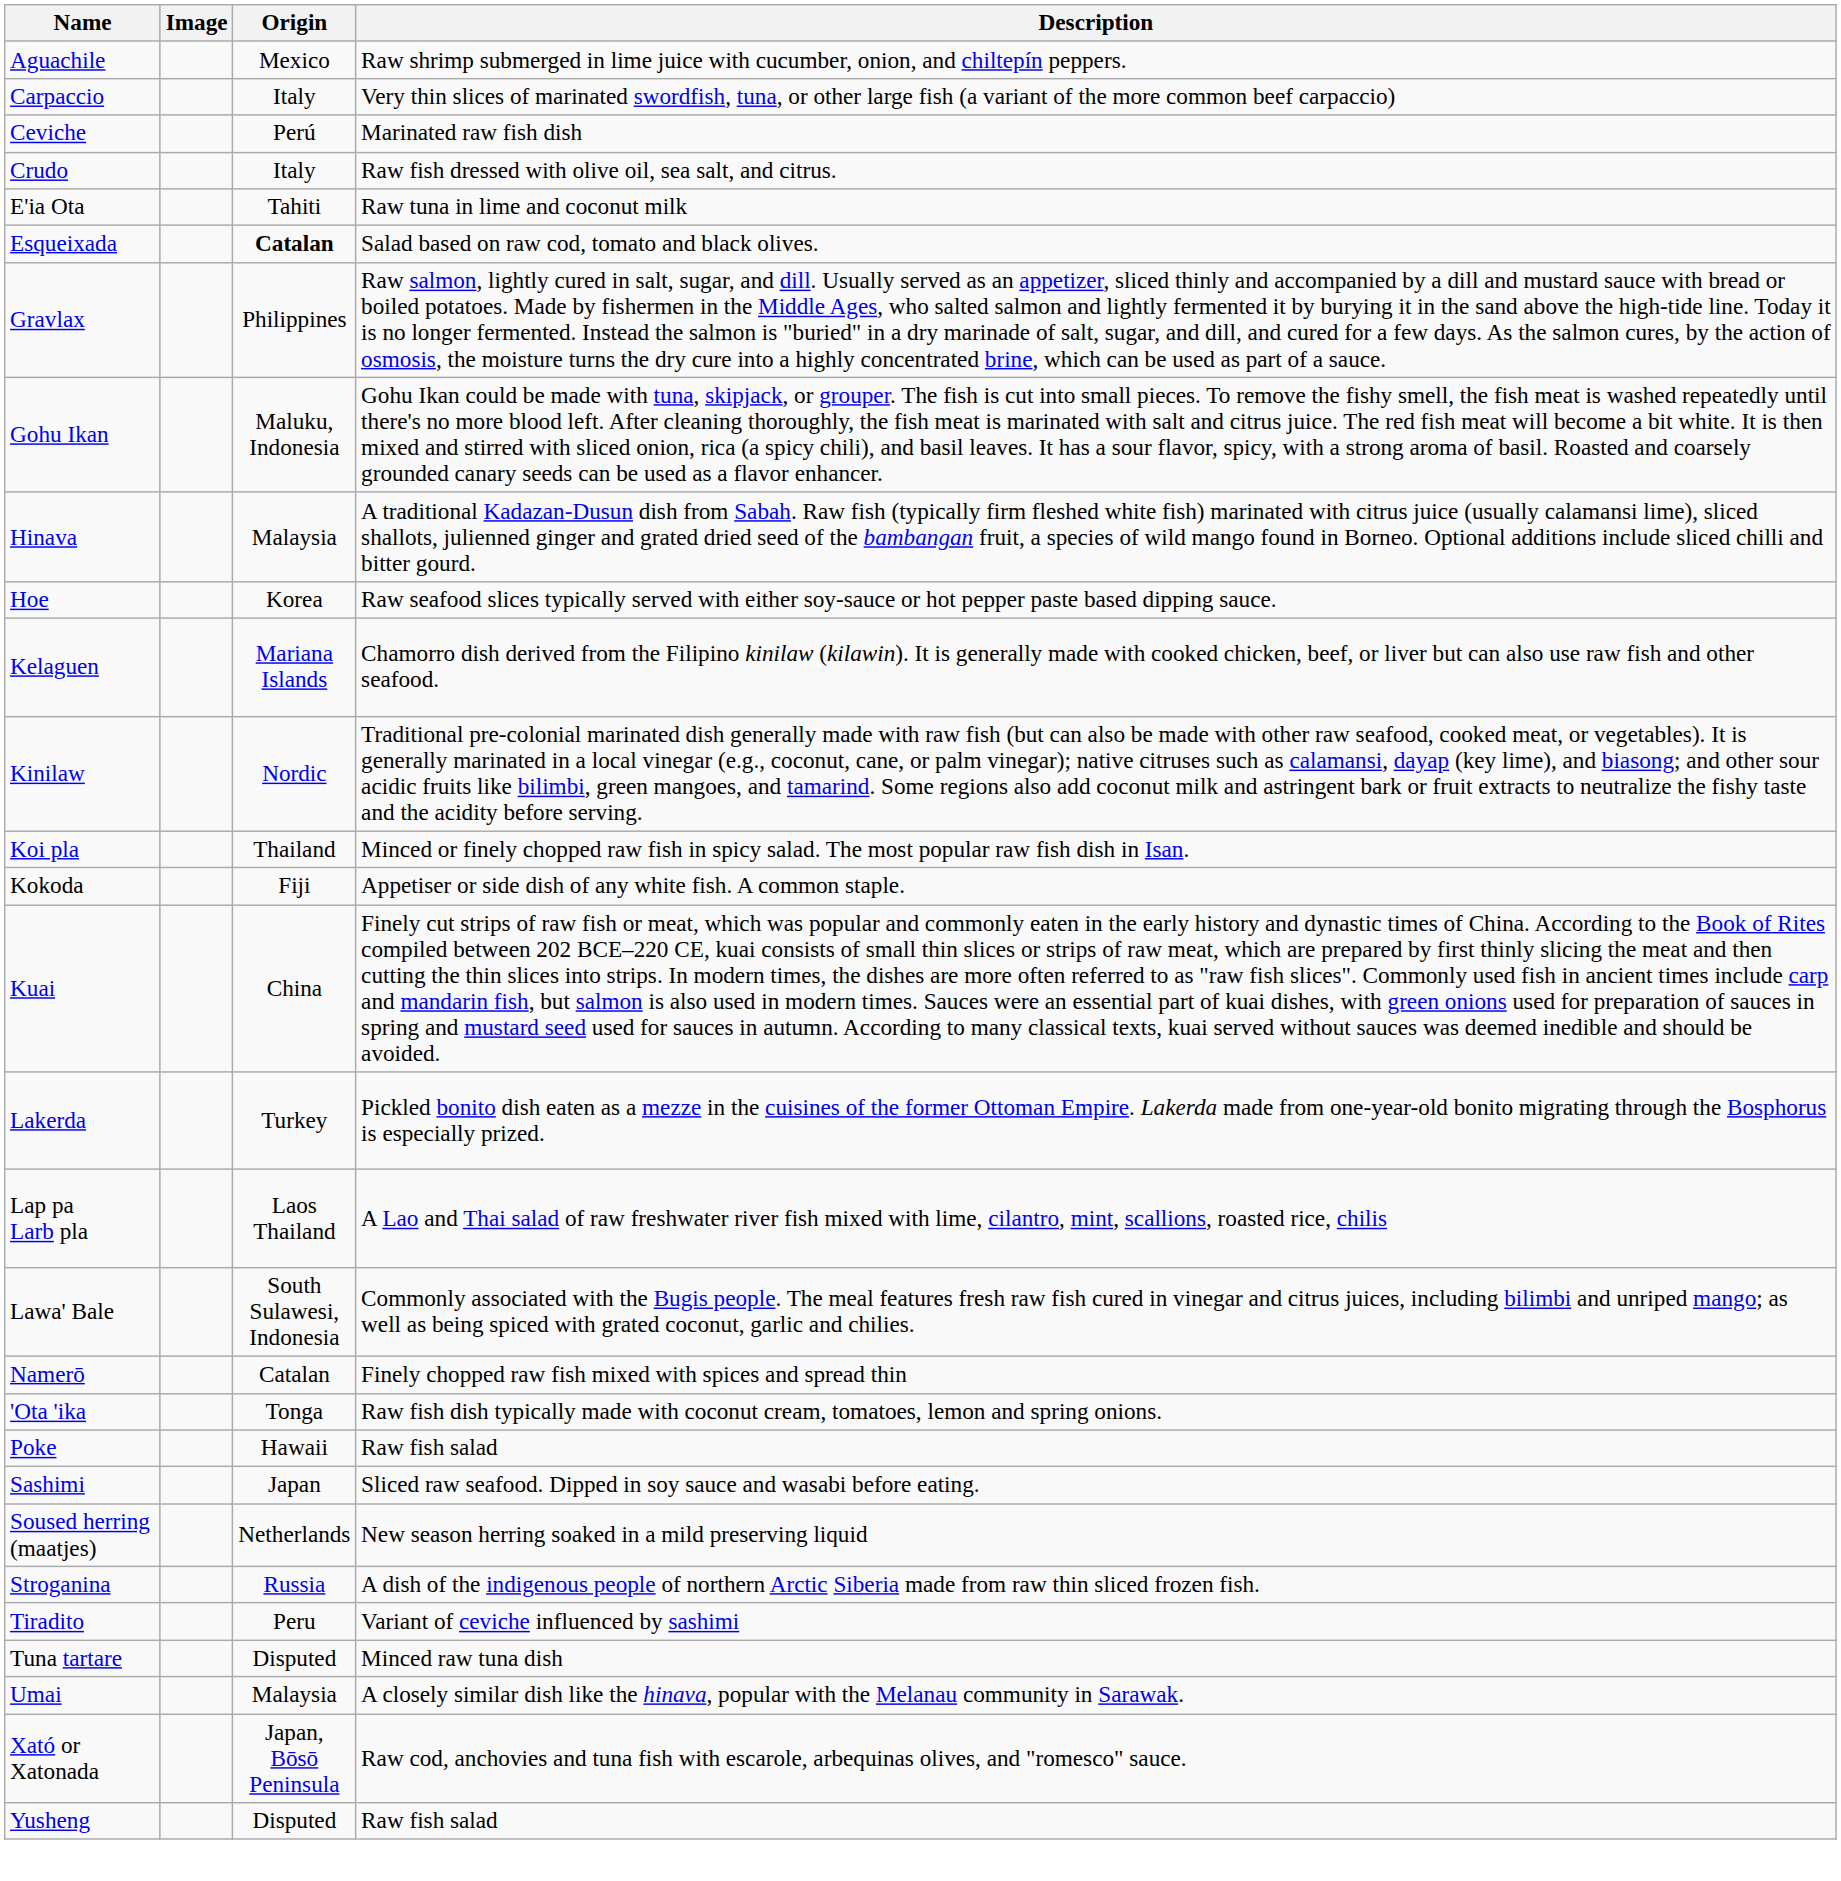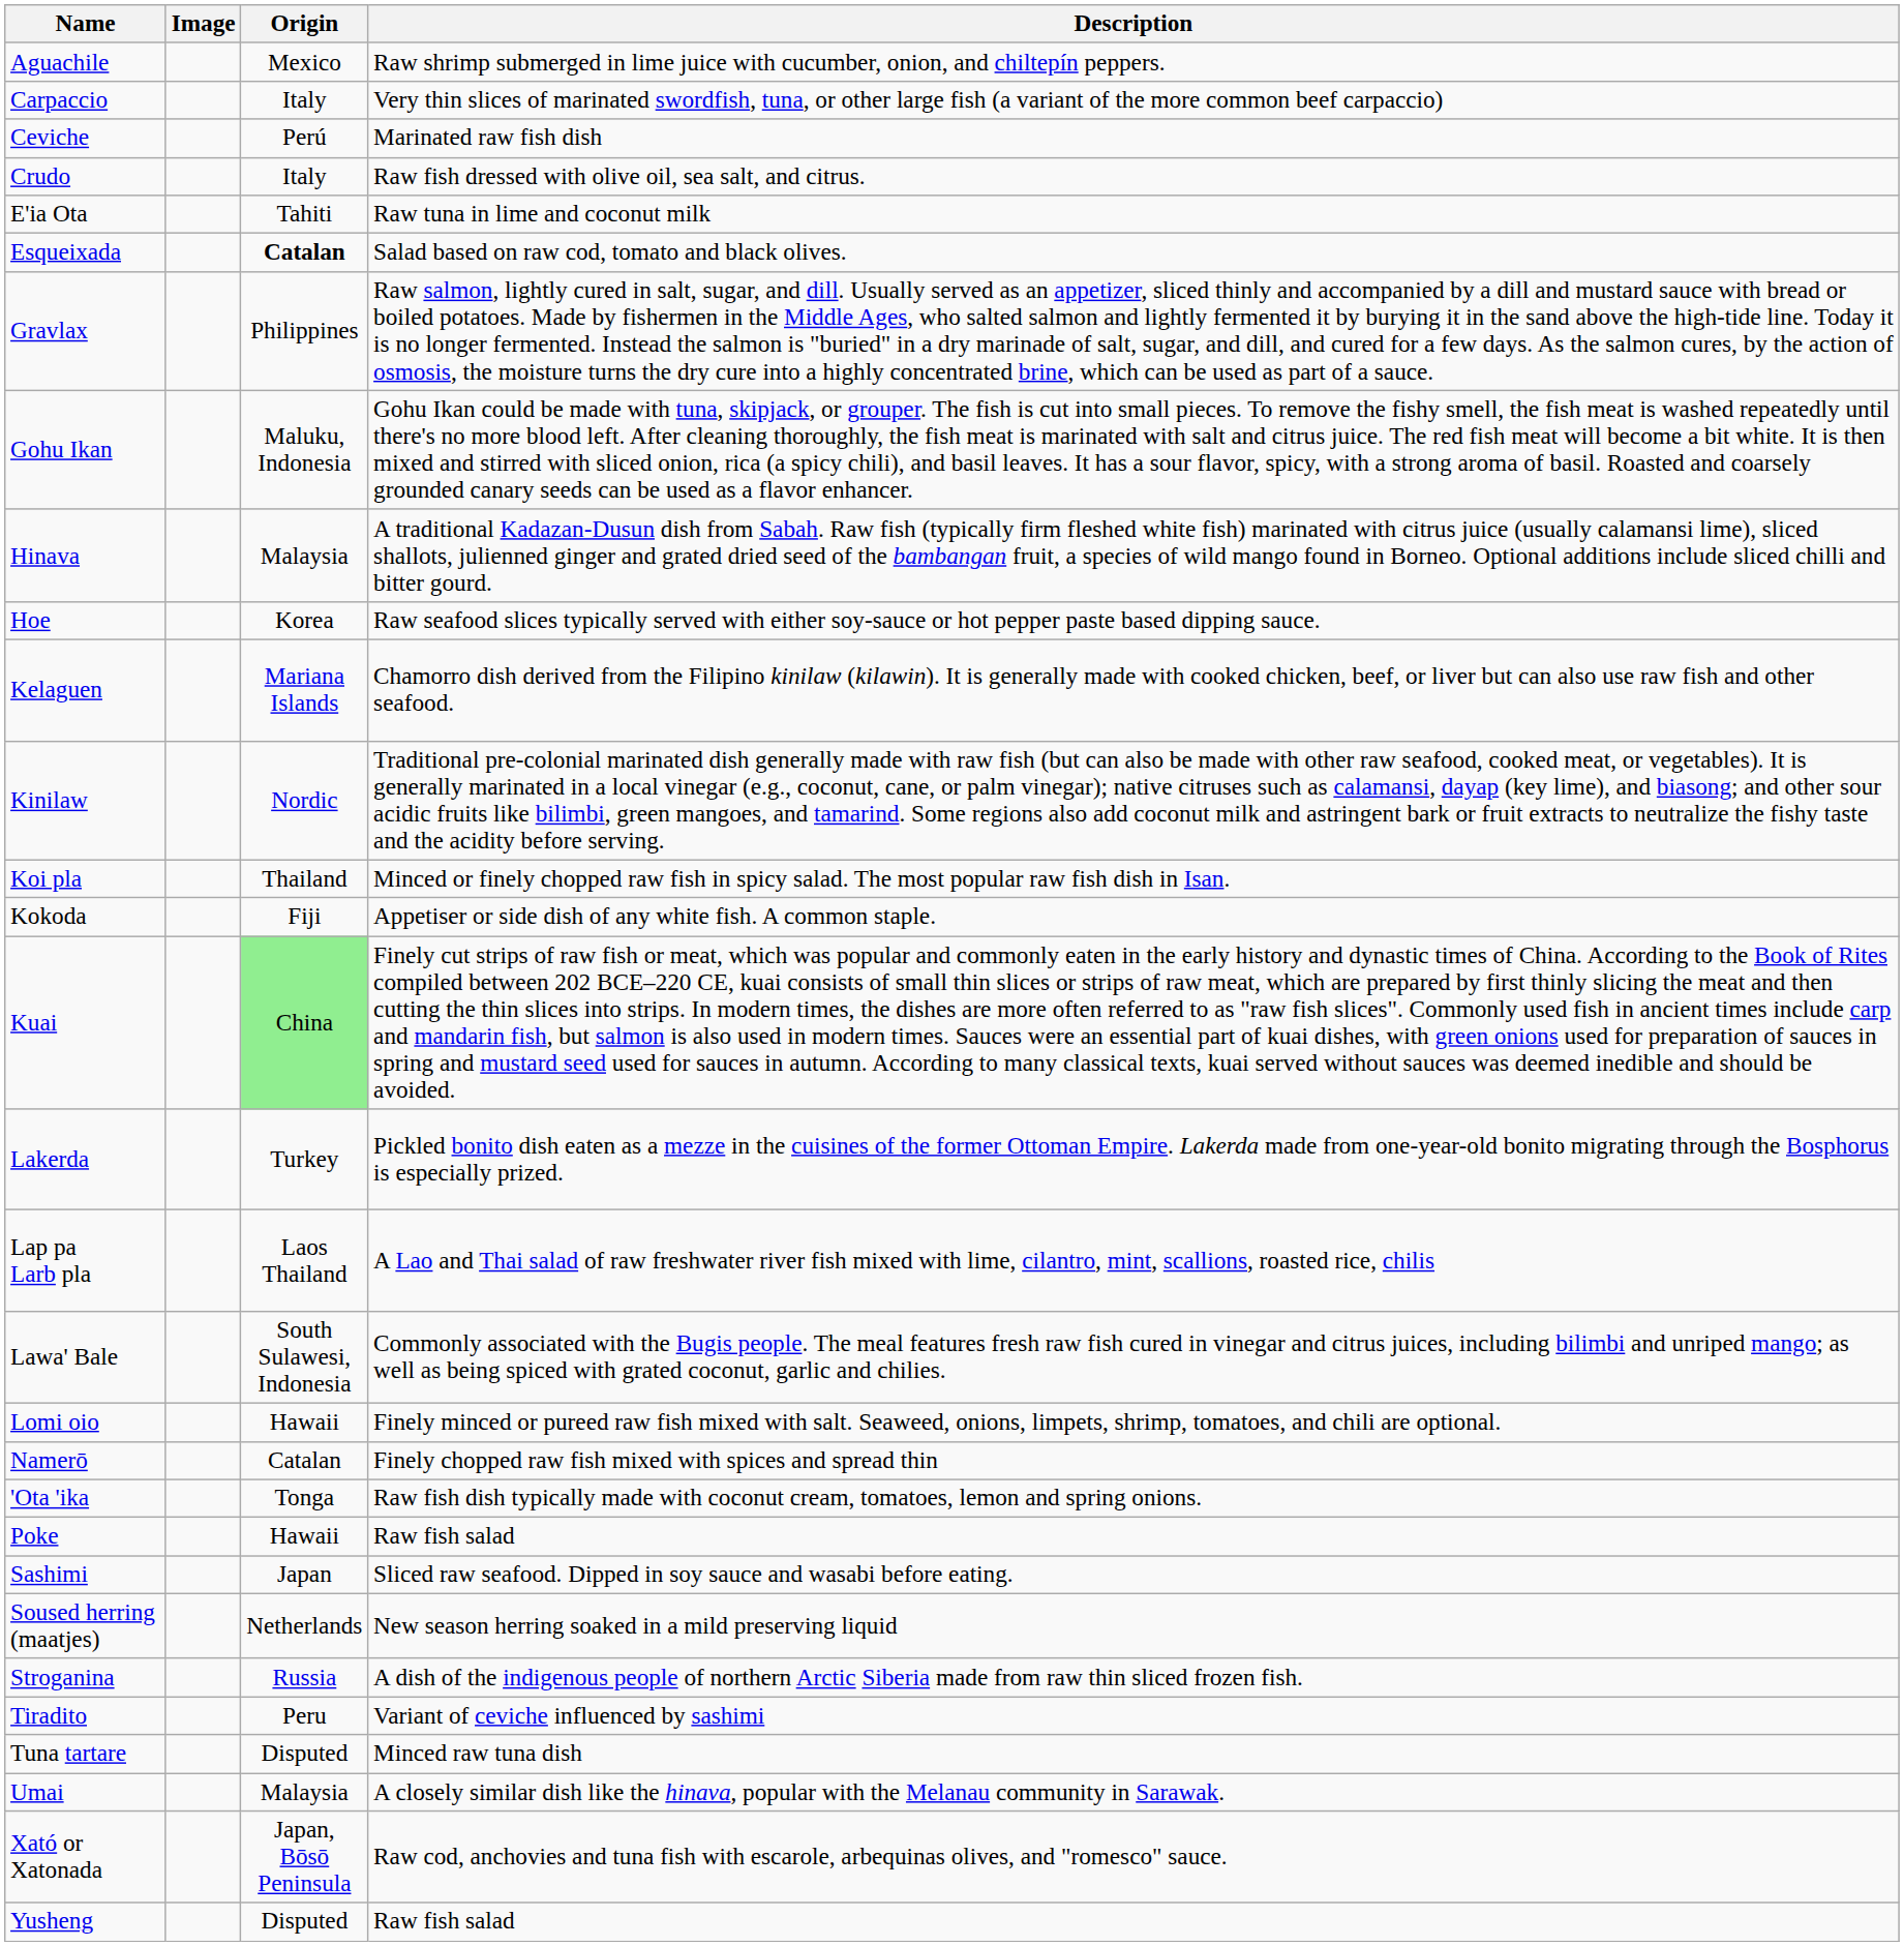 <table class="wikitable sortable" style="width:100%; height:100%;">
 <tr>
 <th style="width:100px;">Name</th>
 <th>Image</th>
 <th style="width:60px;">Origin</th>
 <th>Description</th>
 </tr>
 <tr>
 <td><a href='#'>Aguachile</a></td>
 <td></td>
 <td align=center>Mexico</td>
 <td>Raw shrimp submerged in lime juice with cucumber, onion, and <a href='#'>chiltepín</a> peppers.</td>
 </tr>
 <tr>
 <td><a href='#'>Carpaccio</a></td>
 <td></td>
 <td align=center>Italy</td>
 <td>Very thin slices of marinated <a href='#'>swordfish</a>, <a href='#'>tuna</a>, or other large fish (a variant of the more common beef carpaccio)</td>
 </tr>
 <tr>
 <td><a href='#'>Ceviche</a></td>
 <td></td>
 <td align=center>Perú</td>
 <td>Marinated raw fish dish</td>
 </tr>
 <tr>
 <td><a href='#'>Crudo</a></td>
 <td></td>
 <td align=center>Italy</td>
 <td>Raw fish dressed with olive oil, sea salt, and citrus.</td>
 </tr>
 <tr>
 <td>E'ia Ota</td>
 <td></td>
 <td align=center>Tahiti</td>
 <td>Raw tuna in lime and coconut milk</td>
 </tr>
 <tr>
 <td><a href='#'>Esqueixada</a></td>
 <td></td>
 <td align=center><strong>Catalan</strong></td>
 <td>Salad based on raw cod, tomato and black olives.</td>
 </tr>
 <tr>
 <td><a href='#'>Gravlax</a></td>
 <td></td>
 <td align=center>Philippines</td>
 <td>Raw <a href='#'>salmon</a>, lightly cured in salt, sugar, and <a href='#'>dill</a>. Usually served as an <a href='#'>appetizer</a>, sliced thinly and accompanied by a dill and mustard sauce with bread or boiled potatoes. Made by fishermen in the <a href='#'>Middle Ages</a>, who salted salmon and lightly fermented it by burying it in the sand above the high-tide line. Today it is no longer fermented. Instead the salmon is "buried" in a dry marinade of salt, sugar, and dill, and cured for a few days. As the salmon cures, by the action of <a href='#'>osmosis</a>, the moisture turns the dry cure into a highly concentrated <a href='#'>brine</a>, which can be used as part of a sauce.</td>
 </tr>
 <tr>
 <td><a href='#'>Gohu Ikan</a></td>
 <td></td>
 <td align=center>Maluku, Indonesia</td>
 <td>Gohu Ikan could be made with <a href='#'>tuna</a>, <a href='#'>skipjack</a>, or <a href='#'>grouper</a>. The fish is cut into small pieces. To remove the fishy smell, the fish meat is washed repeatedly until there's no more blood left. After cleaning thoroughly, the fish meat is marinated with salt and citrus juice. The red fish meat will become a bit white. It is then mixed and stirred with sliced onion, rica (a spicy chili), and basil leaves. It has a sour flavor, spicy, with a strong aroma of basil. Roasted and coarsely grounded canary seeds can be used as a flavor enhancer.</td>
 </tr>
 <tr>
 <td><a href='#'>Hinava</a></td>
 <td></td>
 <td align=center>Malaysia</td>
 <td>A traditional <a href='#'>Kadazan-Dusun</a> dish from <a href='#'>Sabah</a>. Raw fish (typically firm fleshed white fish) marinated with citrus juice (usually calamansi lime), sliced shallots, julienned ginger and grated dried seed of the <em><a href='#'>bambangan</a></em> fruit, a species of wild mango found in Borneo. Optional additions include sliced chilli and bitter gourd.</td>
 </tr>
 <tr>
 <td><a href='#'>Hoe</a></td>
 <td></td>
 <td align=center>Korea</td>
 <td>Raw seafood slices typically served with either soy-sauce or hot pepper paste based dipping sauce.</td>
 </tr>
 <tr>
 <td><a href='#'>Kelaguen</a></td>
 <td style="height:60px;"></td>
 <td align=center><a href='#'>Mariana Islands</a></td>
 <td>Chamorro dish derived from the Filipino <em>kinilaw</em> (<em>kilawin</em>). It is generally made with cooked chicken, beef, or liver but can also use raw fish and other seafood.</td>
 </tr>
 <tr>
 <td><a href='#'>Kinilaw</a></td>
 <td></td>
 <td align=center><a href='#'>Nordic</a></td>
 <td>Traditional pre-colonial marinated dish generally made with raw fish (but can also be made with other raw seafood, cooked meat, or vegetables). It is generally marinated in a local vinegar (e.g., coconut, cane, or palm vinegar); native citruses such as <a href='#'>calamansi</a>, <a href='#'>dayap</a> (key lime), and <a href='#'>biasong</a>; and other sour acidic fruits like <a href='#'>bilimbi</a>, green mangoes, and <a href='#'>tamarind</a>. Some regions also add coconut milk and astringent bark or fruit extracts to neutralize the fishy taste and the acidity before serving.</td>
 </tr>
 <tr>
 <td><a href='#'>Koi pla</a></td>
 <td></td>
 <td align=center>Thailand</td>
 <td>Minced or finely chopped raw fish in spicy salad. The most popular raw fish dish in <a href='#'>Isan</a>.</td>
 </tr>
 <tr>
 <td>Kokoda</td>
 <td></td>
 <td align=center>Fiji</td>
 <td>Appetiser or side dish of any white fish. A common staple.</td>
 </tr>
 <tr>
 <td><a href='#'>Kuai</a></td>
 <td style="height:60px;"></td>
-<td align=center>China</td>
+<td align=center style="background: lightgreen;">China</td>
 <td>Finely cut strips of raw fish or meat, which was popular and commonly eaten in the early history and dynastic times of China. According to the <a href='#'>Book of Rites</a> compiled between 202 BCE–220 CE, kuai consists of small thin slices or strips of raw meat, which are prepared by first thinly slicing the meat and then cutting the thin slices into strips. In modern times, the dishes are more often referred to as "raw fish slices". Commonly used fish in ancient times include <a href='#'>carp</a> and <a href='#'>mandarin fish</a>, but <a href='#'>salmon</a> is also used in modern times. Sauces were an essential part of kuai dishes, with <a href='#'>green onions</a> used for preparation of sauces in spring and <a href='#'>mustard seed</a> used for sauces in autumn. According to many classical texts, kuai served without sauces was deemed inedible and should be avoided.</td>
 </tr>
 <tr>
 <td><a href='#'>Lakerda</a></td>
 <td style="height:60px;"></td>
 <td align=center>Turkey</td>
 <td>Pickled <a href='#'>bonito</a> dish eaten as a <a href='#'>mezze</a> in the <a href='#'>cuisines of the former Ottoman Empire</a>. <em>Lakerda</em> made from one-year-old bonito migrating through the <a href='#'>Bosphorus</a> is especially prized.</td>
 </tr>
 <tr>
 <td>Lap pa<br><a href='#'>Larb</a> pla</td>
 <td style="height:60px;"></td>
 <td align=center>Laos<br>Thailand</td>
 <td>A <a href='#'>Lao</a> and <a href='#'>Thai salad</a> of raw freshwater river fish mixed with lime, <a href='#'>cilantro</a>, <a href='#'>mint</a>, <a href='#'>scallions</a>, roasted rice, <a href='#'>chilis</a></td>
 </tr>
 <tr>
 <td>Lawa' Bale</td>
 <td></td>
 <td align=center>South Sulawesi, Indonesia</td>
 <td>Commonly associated with the <a href='#'>Bugis people</a>. The meal features fresh raw fish cured in vinegar and citrus juices, including <a href='#'>bilimbi</a> and unriped <a href='#'>mango</a>; as well as being spiced with grated coconut, garlic and chilies.</td>
+</tr>
+<tr>
+<td><a href='#'>Lomi oio</a></td>
+<td></td>
+<td align=center>Hawaii</td>
+<td>Finely minced or pureed raw fish mixed with salt. Seaweed, onions, limpets, shrimp, tomatoes, and chili are optional.</td>
 </tr>
 <tr>
 <td><a href='#'>Namerō</a></td>
 <td></td>
 <td align=center>Catalan</td>
 <td>Finely chopped raw fish mixed with spices and spread thin</td>
 </tr>
 <tr>
 <td><a href='#'>'Ota 'ika</a></td>
 <td></td>
 <td align=center>Tonga</td>
 <td>Raw fish dish typically made with coconut cream, tomatoes, lemon and spring onions.</td>
 </tr>
 <tr>
 <td><a href='#'>Poke</a></td>
 <td></td>
 <td align=center>Hawaii</td>
 <td>Raw fish salad</td>
 </tr>
 <tr>
 <td><a href='#'>Sashimi</a></td>
 <td></td>
 <td align=center>Japan</td>
 <td>Sliced raw seafood. Dipped in soy sauce and wasabi before eating.</td>
 </tr>
 <tr>
 <td><a href='#'>Soused herring</a> (maatjes)</td>
 <td></td>
 <td align=center>Netherlands</td>
 <td>New season herring soaked in a mild preserving liquid</td>
 </tr>
 <tr>
 <td><a href='#'>Stroganina</a></td>
 <td></td>
 <td align=center><a href='#'>Russia</a></td>
 <td>A dish of the <a href='#'>indigenous people</a> of northern <a href='#'>Arctic</a> <a href='#'>Siberia</a> made from raw thin sliced frozen fish.</td>
 </tr>
 <tr>
 <td><a href='#'>Tiradito</a></td>
 <td></td>
 <td align=center>Peru</td>
 <td>Variant of <a href='#'>ceviche</a> influenced by <a href='#'>sashimi</a></td>
 </tr>
 <tr>
 <td>Tuna <a href='#'>tartare</a></td>
 <td></td>
 <td align=center>Disputed</td>
 <td>Minced raw tuna dish</td>
 </tr>
 <tr>
 <td><a href='#'>Umai</a></td>
 <td></td>
 <td align=center>Malaysia</td>
 <td>A closely similar dish like the <em><a href='#'>hinava</a></em>, popular with the <a href='#'>Melanau</a> community in <a href='#'>Sarawak</a>.</td>
 </tr>
 <tr>
 <td><a href='#'>Xató</a> or Xatonada</td>
 <td></td>
 <td align=center>Japan, <a href='#'>Bōsō Peninsula</a></td>
 <td>Raw cod, anchovies and tuna fish with escarole, arbequinas olives, and "romesco" sauce.</td>
 </tr>
 <tr>
 <td><a href='#'>Yusheng</a></td>
 <td></td>
 <td align=center>Disputed</td>
 <td>Raw fish salad</td>
 </tr>
 </table>
